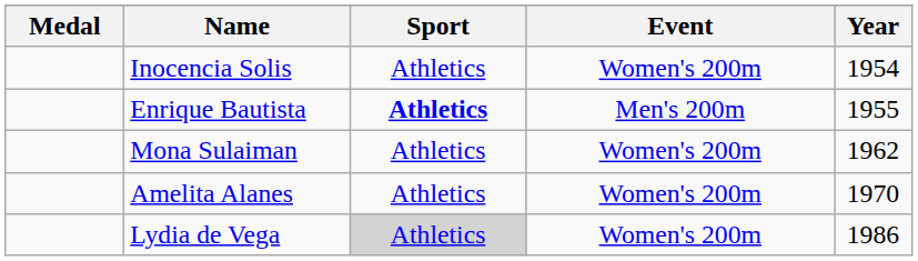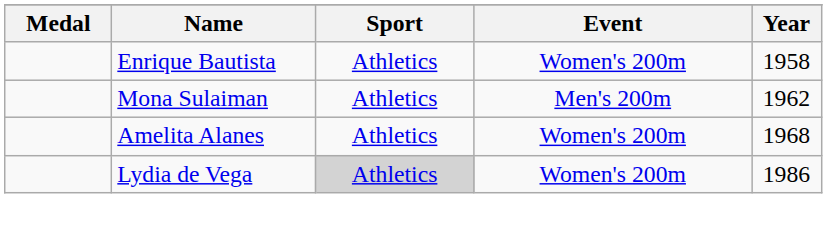 <table class="wikitable"  style="font-size:100%;  text-align:center;">
 <tr>
 </tr>
 <tr>
 <th width="65">Medal</th>
 <th width="130">Name</th>
 <th width="100">Sport</th>
 <th width="180">Event</th>
 <th width="40">Year</th>
 </tr>
 <tr>
 <td></td>
-<td align=left><a href='#'>Inocencia Solis</a></td>
+<td align=left><a href='#'>Enrique Bautista</a></td>
 <td><a href='#'>Athletics</a></td>
 <td><a href='#'>Women's 200m</a></td>
-<td>1954</td>
-</tr>
-<tr>
-<td></td>
-<td align=left><a href='#'>Enrique Bautista</a></td>
-<td><strong><a href='#'>Athletics</a></strong></td>
-<td><a href='#'>Men's 200m</a></td>
-<td>1955</td>
+<td>1958</td>
 </tr>
 <tr>
 <td></td>
 <td align=left><a href='#'>Mona Sulaiman</a></td>
 <td><a href='#'>Athletics</a></td>
-<td><a href='#'>Women's 200m</a></td>
+<td><a href='#'>Men's 200m</a></td>
 <td>1962</td>
 </tr>
 <tr>
 <td></td>
 <td align=left><a href='#'>Amelita Alanes</a></td>
 <td><a href='#'>Athletics</a></td>
 <td><a href='#'>Women's 200m</a></td>
-<td>1970</td>
+<td>1968</td>
 </tr>
 <tr>
 <td></td>
 <td align=left><a href='#'>Lydia de Vega</a></td>
 <td style="background: lightgrey;"><a href='#'>Athletics</a></td>
 <td><a href='#'>Women's 200m</a></td>
 <td>1986</td>
 </tr>
 </table>
